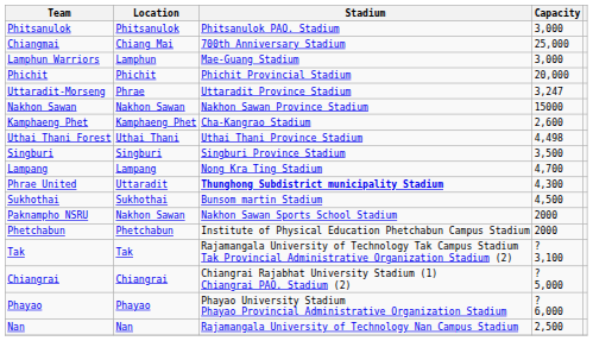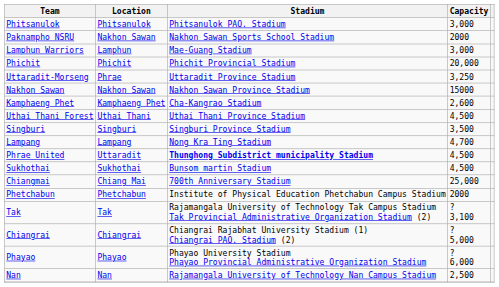 <table class="wikitable sortable">
 <tr>
 <th>Team</th>
 <th>Location</th>
 <th>Stadium </th>
 <th>Capacity</th>
 <th class="unsortable"></th>
 </tr>
 <tr>
 <td><a href='#'>Phitsanulok</a></td>
 <td><a href='#'>Phitsanulok</a></td>
 <td><a href='#'>Phitsanulok PAO. Stadium</a></td>
 <td>3,000</td>
 <td></td>
 </tr>
 <tr>
-<td><a href='#'>Chiangmai</a></td>
-<td><a href='#'>Chiang Mai</a></td>
-<td><a href='#'>700th Anniversary Stadium</a></td>
-<td>25,000</td>
+<td><a href='#'>Paknampho NSRU</a></td>
+<td><a href='#'>Nakhon Sawan</a></td>
+<td><a href='#'>Nakhon Sawan Sports School Stadium</a></td>
+<td>2000</td>
 <td></td>
 </tr>
 <tr>
 <td><a href='#'>Lamphun Warriors</a></td>
 <td><a href='#'>Lamphun</a></td>
 <td><a href='#'>Mae-Guang Stadium</a></td>
 <td>3,000</td>
 <td><br></td>
 </tr>
 <tr>
 <td><a href='#'>Phichit</a></td>
 <td><a href='#'>Phichit</a></td>
 <td><a href='#'>Phichit Provincial Stadium</a></td>
 <td>20,000</td>
 <td></td>
 </tr>
 <tr>
 <td><a href='#'>Uttaradit-Morseng</a></td>
 <td><a href='#'>Phrae</a></td>
 <td><a href='#'>Uttaradit Province Stadium</a></td>
-<td>3,247</td>
+<td>3,250</td>
 <td></td>
 </tr>
 <tr>
 <td><a href='#'>Nakhon Sawan</a></td>
 <td><a href='#'>Nakhon Sawan</a></td>
 <td><a href='#'>Nakhon Sawan Province Stadium</a></td>
 <td>15000</td>
 <td></td>
 </tr>
 <tr>
 <td><a href='#'>Kamphaeng Phet</a></td>
 <td><a href='#'>Kamphaeng Phet</a></td>
 <td><a href='#'>Cha-Kangrao Stadium</a></td>
 <td>2,600</td>
 <td></td>
 </tr>
 <tr>
 <td><a href='#'>Uthai Thani Forest</a></td>
 <td><a href='#'>Uthai Thani</a></td>
 <td><a href='#'>Uthai Thani Province Stadium</a></td>
-<td>4,498</td>
+<td>4,500</td>
 <td></td>
 </tr>
 <tr>
 <td><a href='#'>Singburi</a></td>
 <td><a href='#'>Singburi</a></td>
 <td><a href='#'>Singburi Province Stadium</a></td>
 <td>3,500</td>
 <td></td>
 </tr>
 <tr>
 <td><a href='#'>Lampang</a></td>
 <td><a href='#'>Lampang</a></td>
 <td><a href='#'>Nong Kra Ting Stadium</a></td>
 <td>4,700</td>
 <td></td>
 </tr>
 <tr>
 <td><a href='#'>Phrae United</a></td>
 <td><a href='#'>Uttaradit</a></td>
 <td><strong><a href='#'>Thunghong Subdistrict municipality Stadium</a></strong></td>
-<td>4,300</td>
+<td>4,500</td>
 <td></td>
 </tr>
 <tr>
 <td><a href='#'>Sukhothai</a></td>
 <td><a href='#'>Sukhothai</a></td>
 <td><a href='#'>Bunsom martin Stadium</a></td>
 <td>4,500</td>
 <td></td>
 </tr>
 <tr>
-<td><a href='#'>Paknampho NSRU</a></td>
-<td><a href='#'>Nakhon Sawan</a></td>
-<td><a href='#'>Nakhon Sawan Sports School Stadium</a></td>
-<td>2000</td>
+<td><a href='#'>Chiangmai</a></td>
+<td><a href='#'>Chiang Mai</a></td>
+<td><a href='#'>700th Anniversary Stadium</a></td>
+<td>25,000</td>
 <td></td>
 </tr>
 <tr>
 <td><a href='#'>Phetchabun</a></td>
 <td><a href='#'>Phetchabun</a></td>
 <td>Institute of Physical Education Phetchabun Campus Stadium</td>
 <td>2000</td>
 <td></td>
 </tr>
 <tr>
 <td><a href='#'>Tak</a></td>
 <td><a href='#'>Tak</a></td>
 <td>Rajamangala University of Technology Tak Campus Stadium<br><a href='#'>Tak Provincial Administrative Organization Stadium</a> (2)</td>
 <td>?<br>3,100</td>
 <td><br></td>
 </tr>
 <tr>
 <td><a href='#'>Chiangrai</a></td>
 <td><a href='#'>Chiangrai</a></td>
 <td>Chiangrai Rajabhat University Stadium (1)<br><a href='#'>Chiangrai PAO. Stadium</a> (2)</td>
 <td>?<br>5,000</td>
 <td><br></td>
 </tr>
 <tr>
 <td><a href='#'>Phayao</a></td>
 <td><a href='#'>Phayao</a></td>
 <td>Phayao University Stadium<br><a href='#'>Phayao Provincial Administrative Organization Stadium</a></td>
 <td>?<br>6,000</td>
 <td><br></td>
 </tr>
 <tr>
 <td><a href='#'>Nan</a></td>
 <td><a href='#'>Nan</a></td>
 <td><a href='#'>Rajamangala University of Technology Nan Campus Stadium</a></td>
 <td>2,500</td>
 <td></td>
 </tr>
 <tr>
 </tr>
 </table>
